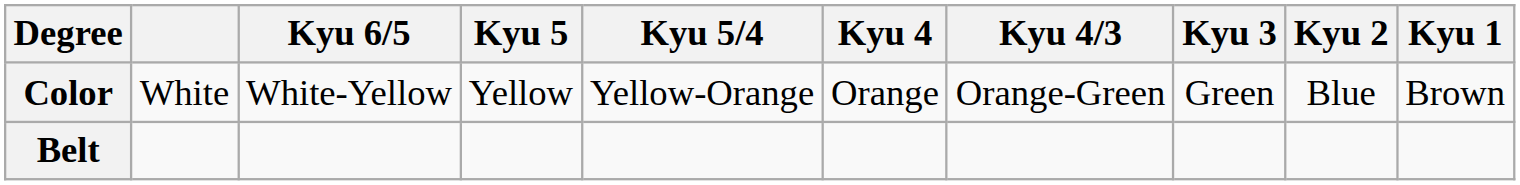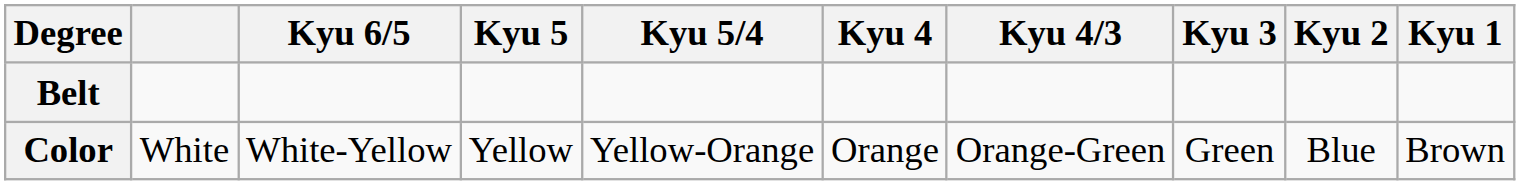 <table class="wikitable" style="text-align:center;">
 <tr>
 <th>Degree</th>
 <th></th>
 <th>Kyu 6/5</th>
 <th>Kyu 5</th>
 <th>Kyu 5/4</th>
 <th>Kyu 4</th>
 <th>Kyu 4/3</th>
 <th>Kyu 3</th>
 <th>Kyu 2</th>
 <th>Kyu 1</th>
 </tr>
 <tr>
+<th>Belt</th>
+<td></td>
+<td></td>
+<td></td>
+<td></td>
+<td></td>
+<td></td>
+<td></td>
+<td></td>
+<td></td>
+</tr>
+<tr>
 <th>Color</th>
 <td>White</td>
 <td>White-Yellow</td>
 <td>Yellow</td>
 <td>Yellow-Orange</td>
 <td>Orange</td>
 <td>Orange-Green</td>
 <td>Green</td>
 <td>Blue</td>
 <td>Brown</td>
 </tr>
-<tr>
-<th>Belt</th>
-<td></td>
-<td></td>
-<td></td>
-<td></td>
-<td></td>
-<td></td>
-<td></td>
-<td></td>
-<td></td>
-</tr>
 </table>
